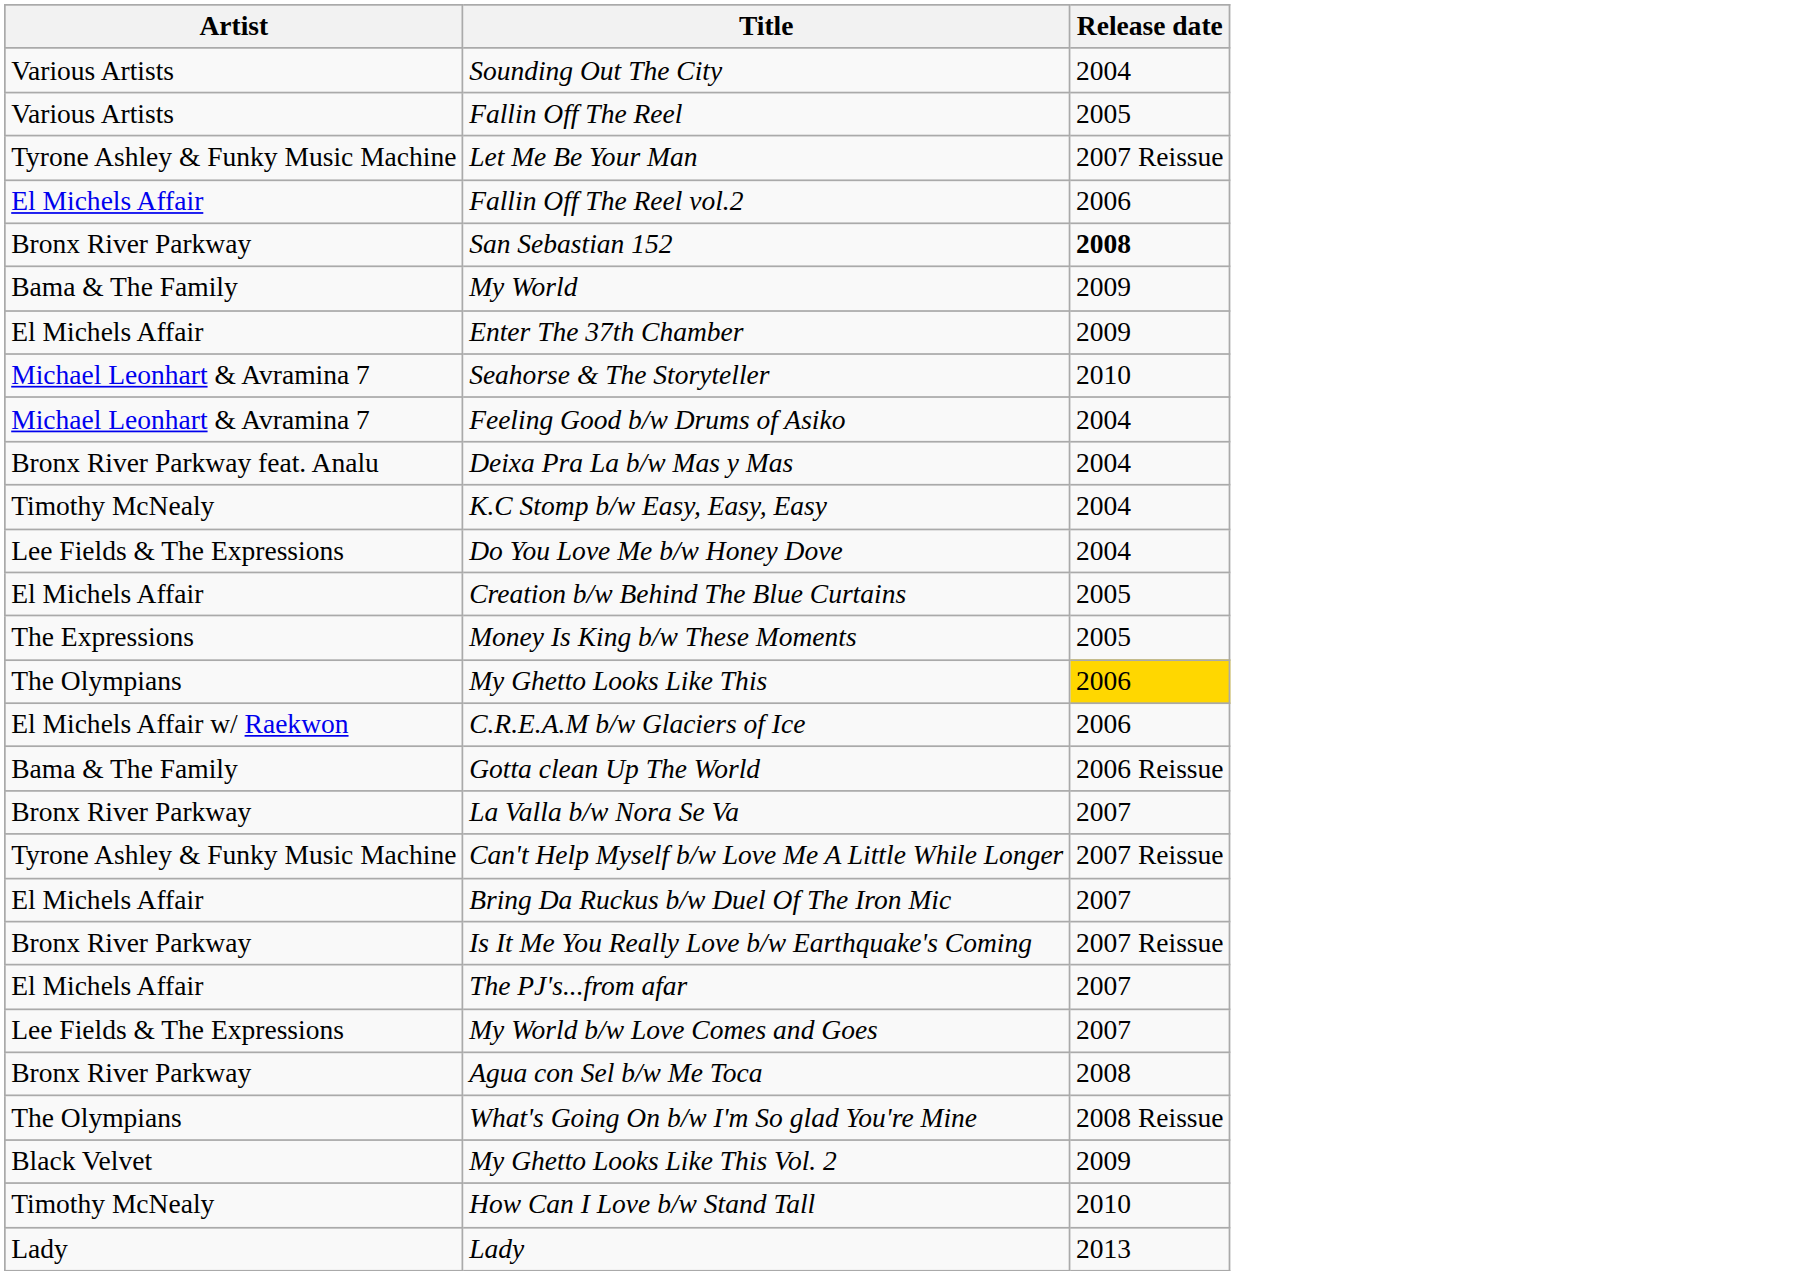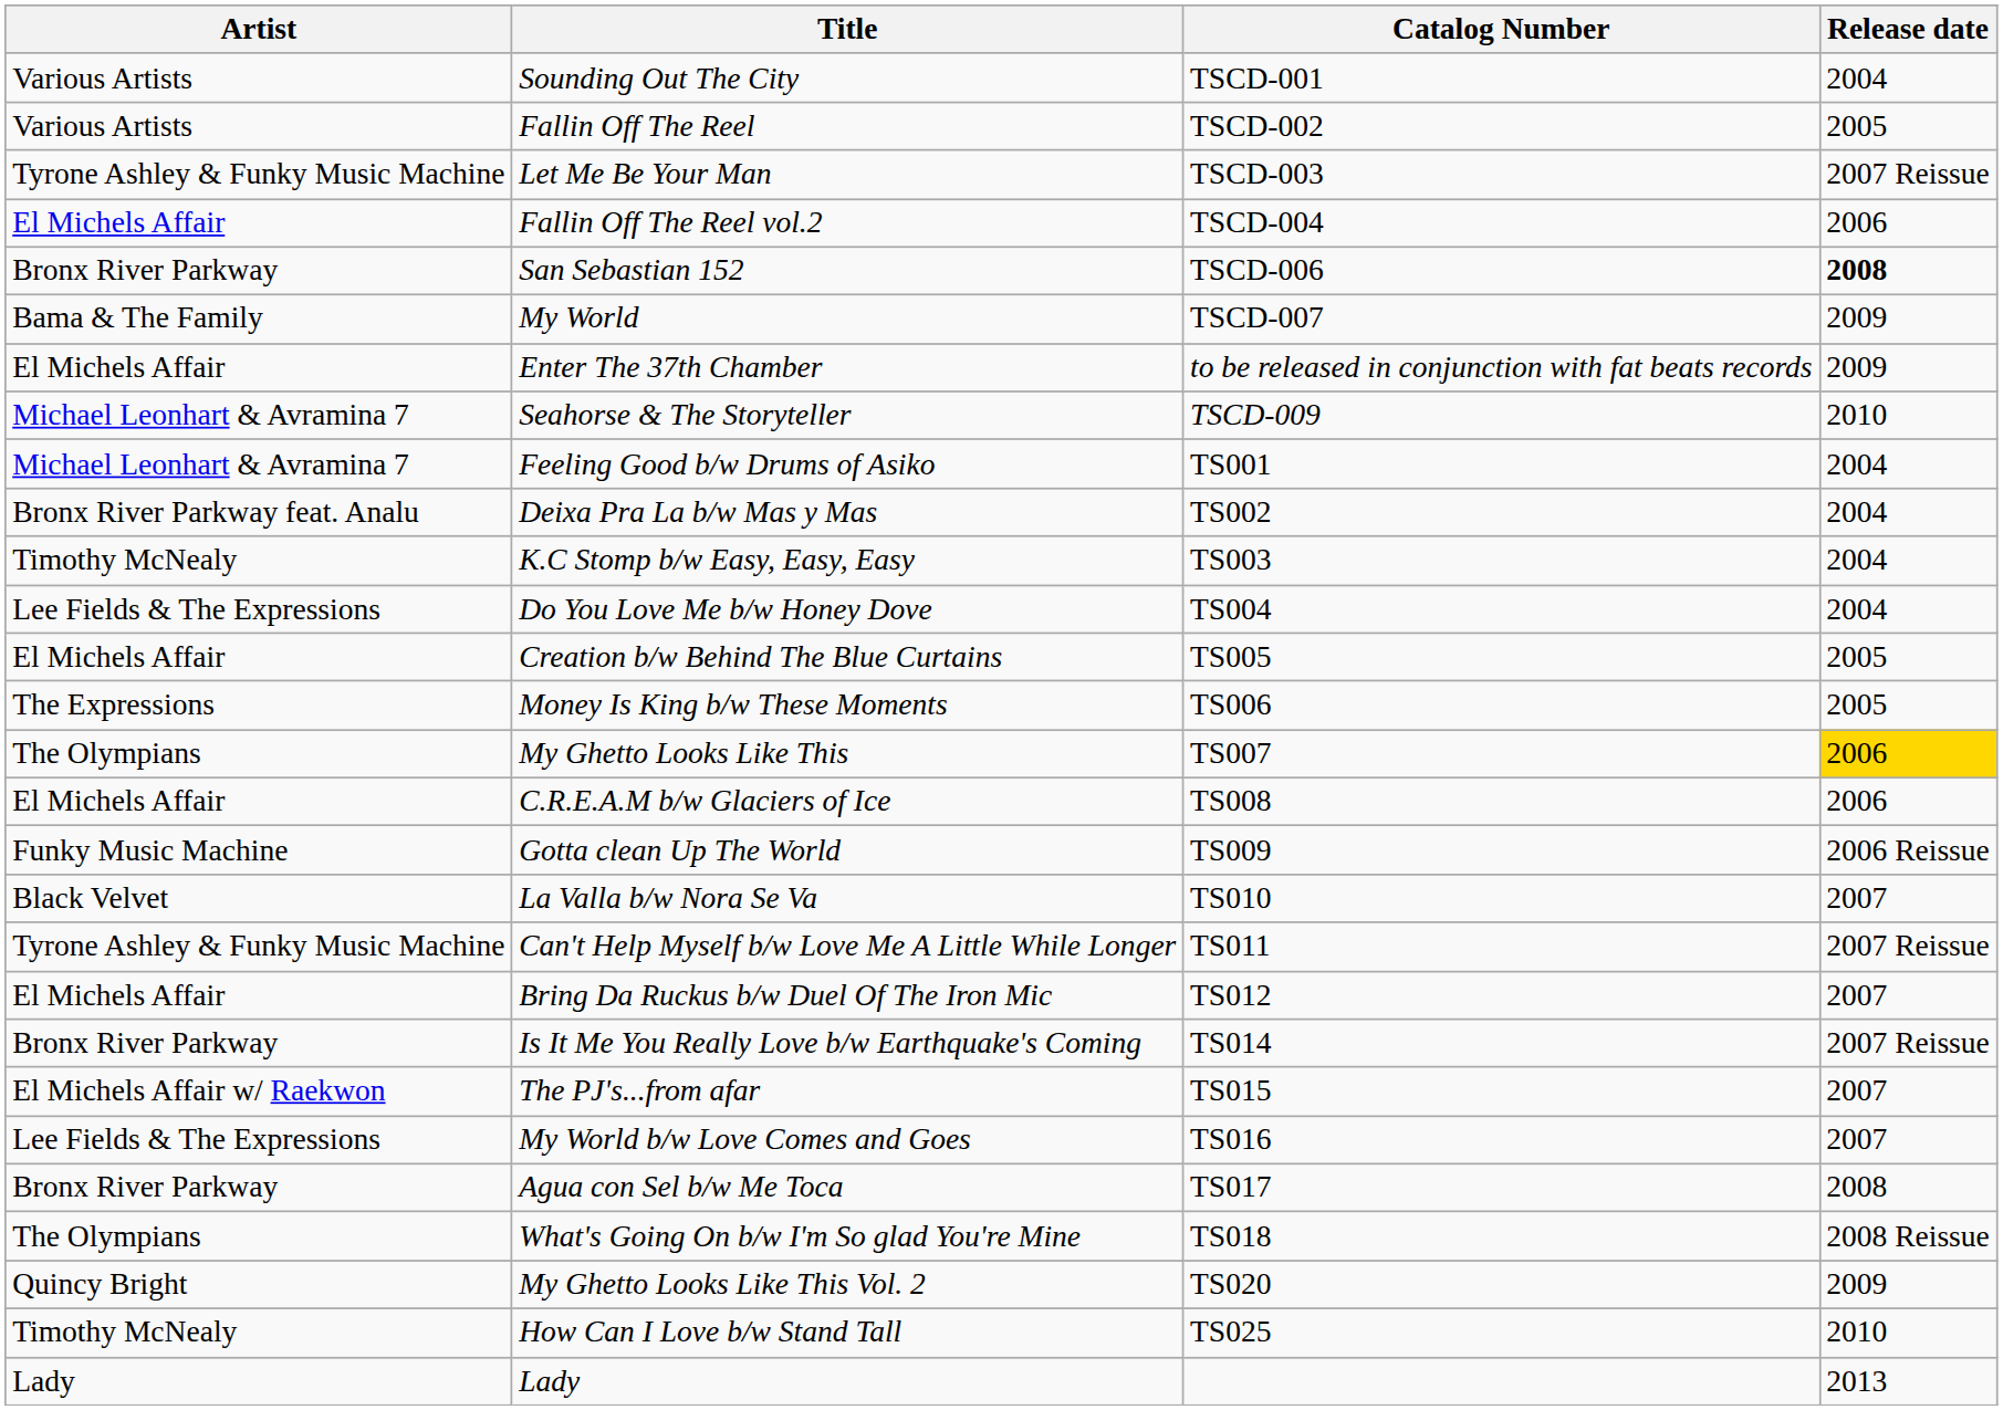 <table class="wikitable">
 <tr>
 <th>Artist</th>
 <th>Title</th>
+<th>Catalog Number</th>
 <th>Release date</th>
 </tr>
 <tr>
 <td>Various Artists</td>
 <td><em>Sounding Out The City</em></td>
+<td>TSCD-001</td>
 <td>2004</td>
 </tr>
 <tr>
 <td>Various Artists</td>
 <td><em>Fallin Off The Reel</em></td>
+<td>TSCD-002</td>
 <td>2005</td>
 </tr>
 <tr>
 <td>Tyrone Ashley & Funky Music Machine</td>
 <td><em>Let Me Be Your Man</em></td>
+<td>TSCD-003</td>
 <td>2007 Reissue</td>
 </tr>
 <tr>
 <td><a href='#'>El Michels Affair</a></td>
 <td><em>Fallin Off The Reel vol.2</em></td>
+<td>TSCD-004</td>
 <td>2006</td>
 </tr>
 <tr>
 <td>Bronx River Parkway</td>
 <td><em>San Sebastian 152</em></td>
+<td>TSCD-006</td>
 <td><strong>2008</strong></td>
 </tr>
 <tr>
 <td>Bama & The Family</td>
 <td><em>My World</em></td>
+<td>TSCD-007</td>
 <td>2009</td>
 </tr>
 <tr>
 <td>El Michels Affair</td>
 <td><em>Enter The 37th Chamber</em></td>
+<td><em>to be released in conjunction with fat beats records</em></td>
 <td>2009</td>
 </tr>
 <tr>
 <td><a href='#'>Michael Leonhart</a> & Avramina 7</td>
 <td><em>Seahorse & The Storyteller</em></td>
+<td><em>TSCD-009</em></td>
 <td>2010</td>
 </tr>
 <tr>
 <td><a href='#'>Michael Leonhart</a> & Avramina 7</td>
 <td><em>Feeling Good b/w Drums of Asiko</em></td>
+<td>TS001</td>
 <td>2004</td>
 </tr>
 <tr>
 <td>Bronx River Parkway feat. Analu</td>
 <td><em>Deixa Pra La b/w Mas y Mas</em></td>
+<td>TS002</td>
 <td>2004</td>
 </tr>
 <tr>
 <td>Timothy McNealy</td>
 <td><em>K.C Stomp b/w Easy, Easy, Easy</em></td>
+<td>TS003</td>
 <td>2004</td>
 </tr>
 <tr>
 <td>Lee Fields & The Expressions</td>
 <td><em>Do You Love Me b/w Honey Dove</em></td>
+<td>TS004</td>
 <td>2004</td>
 </tr>
 <tr>
 <td>El Michels Affair</td>
 <td><em>Creation b/w Behind The Blue Curtains</em></td>
+<td>TS005</td>
 <td>2005</td>
 </tr>
 <tr>
 <td>The Expressions</td>
 <td><em>Money Is King b/w These Moments</em></td>
+<td>TS006</td>
 <td>2005</td>
 </tr>
 <tr>
 <td>The Olympians</td>
 <td><em>My Ghetto Looks Like This</em></td>
+<td>TS007</td>
 <td style="background: gold;">2006</td>
 </tr>
 <tr>
-<td>El Michels Affair w/ <a href='#'>Raekwon</a></td>
+<td>El Michels Affair</td>
 <td><em>C.R.E.A.M b/w Glaciers of Ice</em></td>
+<td>TS008</td>
 <td>2006</td>
 </tr>
 <tr>
-<td>Bama & The Family</td>
+<td>Funky Music Machine</td>
 <td><em>Gotta clean Up The World</em></td>
+<td>TS009</td>
 <td>2006 Reissue</td>
 </tr>
 <tr>
-<td>Bronx River Parkway</td>
+<td>Black Velvet</td>
 <td><em>La Valla b/w Nora Se Va</em></td>
+<td>TS010</td>
 <td>2007</td>
 </tr>
 <tr>
 <td>Tyrone Ashley & Funky Music Machine</td>
 <td><em>Can't Help Myself b/w Love Me A Little While Longer</em></td>
+<td>TS011</td>
 <td>2007 Reissue</td>
 </tr>
 <tr>
 <td>El Michels Affair</td>
 <td><em>Bring Da Ruckus b/w Duel Of The Iron Mic</em></td>
+<td>TS012</td>
 <td>2007</td>
 </tr>
 <tr>
 <td>Bronx River Parkway</td>
 <td><em>Is It Me You Really Love b/w Earthquake's Coming</em></td>
+<td>TS014</td>
 <td>2007 Reissue</td>
 </tr>
 <tr>
-<td>El Michels Affair</td>
+<td>El Michels Affair w/ <a href='#'>Raekwon</a></td>
 <td><em>The PJ's...from afar</em></td>
+<td>TS015</td>
 <td>2007</td>
 </tr>
 <tr>
 <td>Lee Fields & The Expressions</td>
 <td><em>My World b/w Love Comes and Goes</em></td>
+<td>TS016</td>
 <td>2007</td>
 </tr>
 <tr>
 <td>Bronx River Parkway</td>
 <td><em>Agua con Sel b/w Me Toca</em></td>
+<td>TS017</td>
 <td>2008</td>
 </tr>
 <tr>
 <td>The Olympians</td>
 <td><em>What's Going On b/w I'm So glad You're Mine</em></td>
+<td>TS018</td>
 <td>2008 Reissue</td>
 </tr>
 <tr>
-<td>Black Velvet</td>
+<td>Quincy Bright</td>
 <td><em>My Ghetto Looks Like This Vol. 2</em></td>
+<td>TS020</td>
 <td>2009</td>
 </tr>
 <tr>
 <td>Timothy McNealy</td>
 <td><em>How Can I Love b/w Stand Tall</em></td>
+<td>TS025</td>
 <td>2010</td>
 </tr>
 <tr>
 <td>Lady</td>
 <td><em>Lady</em></td>
+<td></td>
 <td>2013</td>
 </tr>
 </table>
